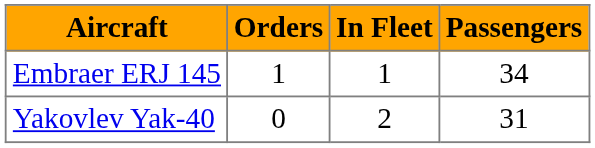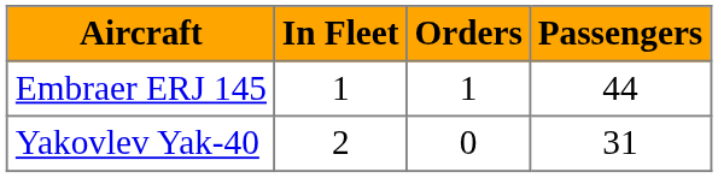 <table class="toccolours" border="1" cellpadding="3" style="border-collapse:collapse; margin:1em auto;">
 <tr bgcolor=orange>
 <th>Aircraft</th>
+<th>In Fleet</th>
 <th>Orders</th>
-<th>In Fleet</th>
 <th>Passengers</th>
 </tr>
 <tr>
 <td><a href='#'>Embraer ERJ 145</a></td>
 <td align="center">1</td>
 <td align="center">1</td>
-<td align="center">34</td>
+<td align="center">44</td>
 </tr>
 <tr>
 <td><a href='#'>Yakovlev Yak-40</a></td>
+<td align="center">2</td>
 <td align="center">0</td>
-<td align="center">2</td>
 <td align="center">31</td>
 </tr>
 </table>
